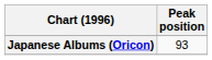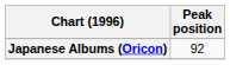 <table class="wikitable sortable plainrowheaders" style="text-align:center">
 <tr>
 <th scope="col">Chart (1996)</th>
 <th scope="col">Peak<br>position</th>
 </tr>
 <tr>
 </tr>
 <tr>
 </tr>
 <tr>
 </tr>
 <tr>
 <th scope="row">Japanese Albums (<a href='#'>Oricon</a>)</th>
-<td align="center">93</td>
+<td align="center">92</td>
 </tr>
 <tr>
 </tr>
 <tr>
 </tr>
 </table>
